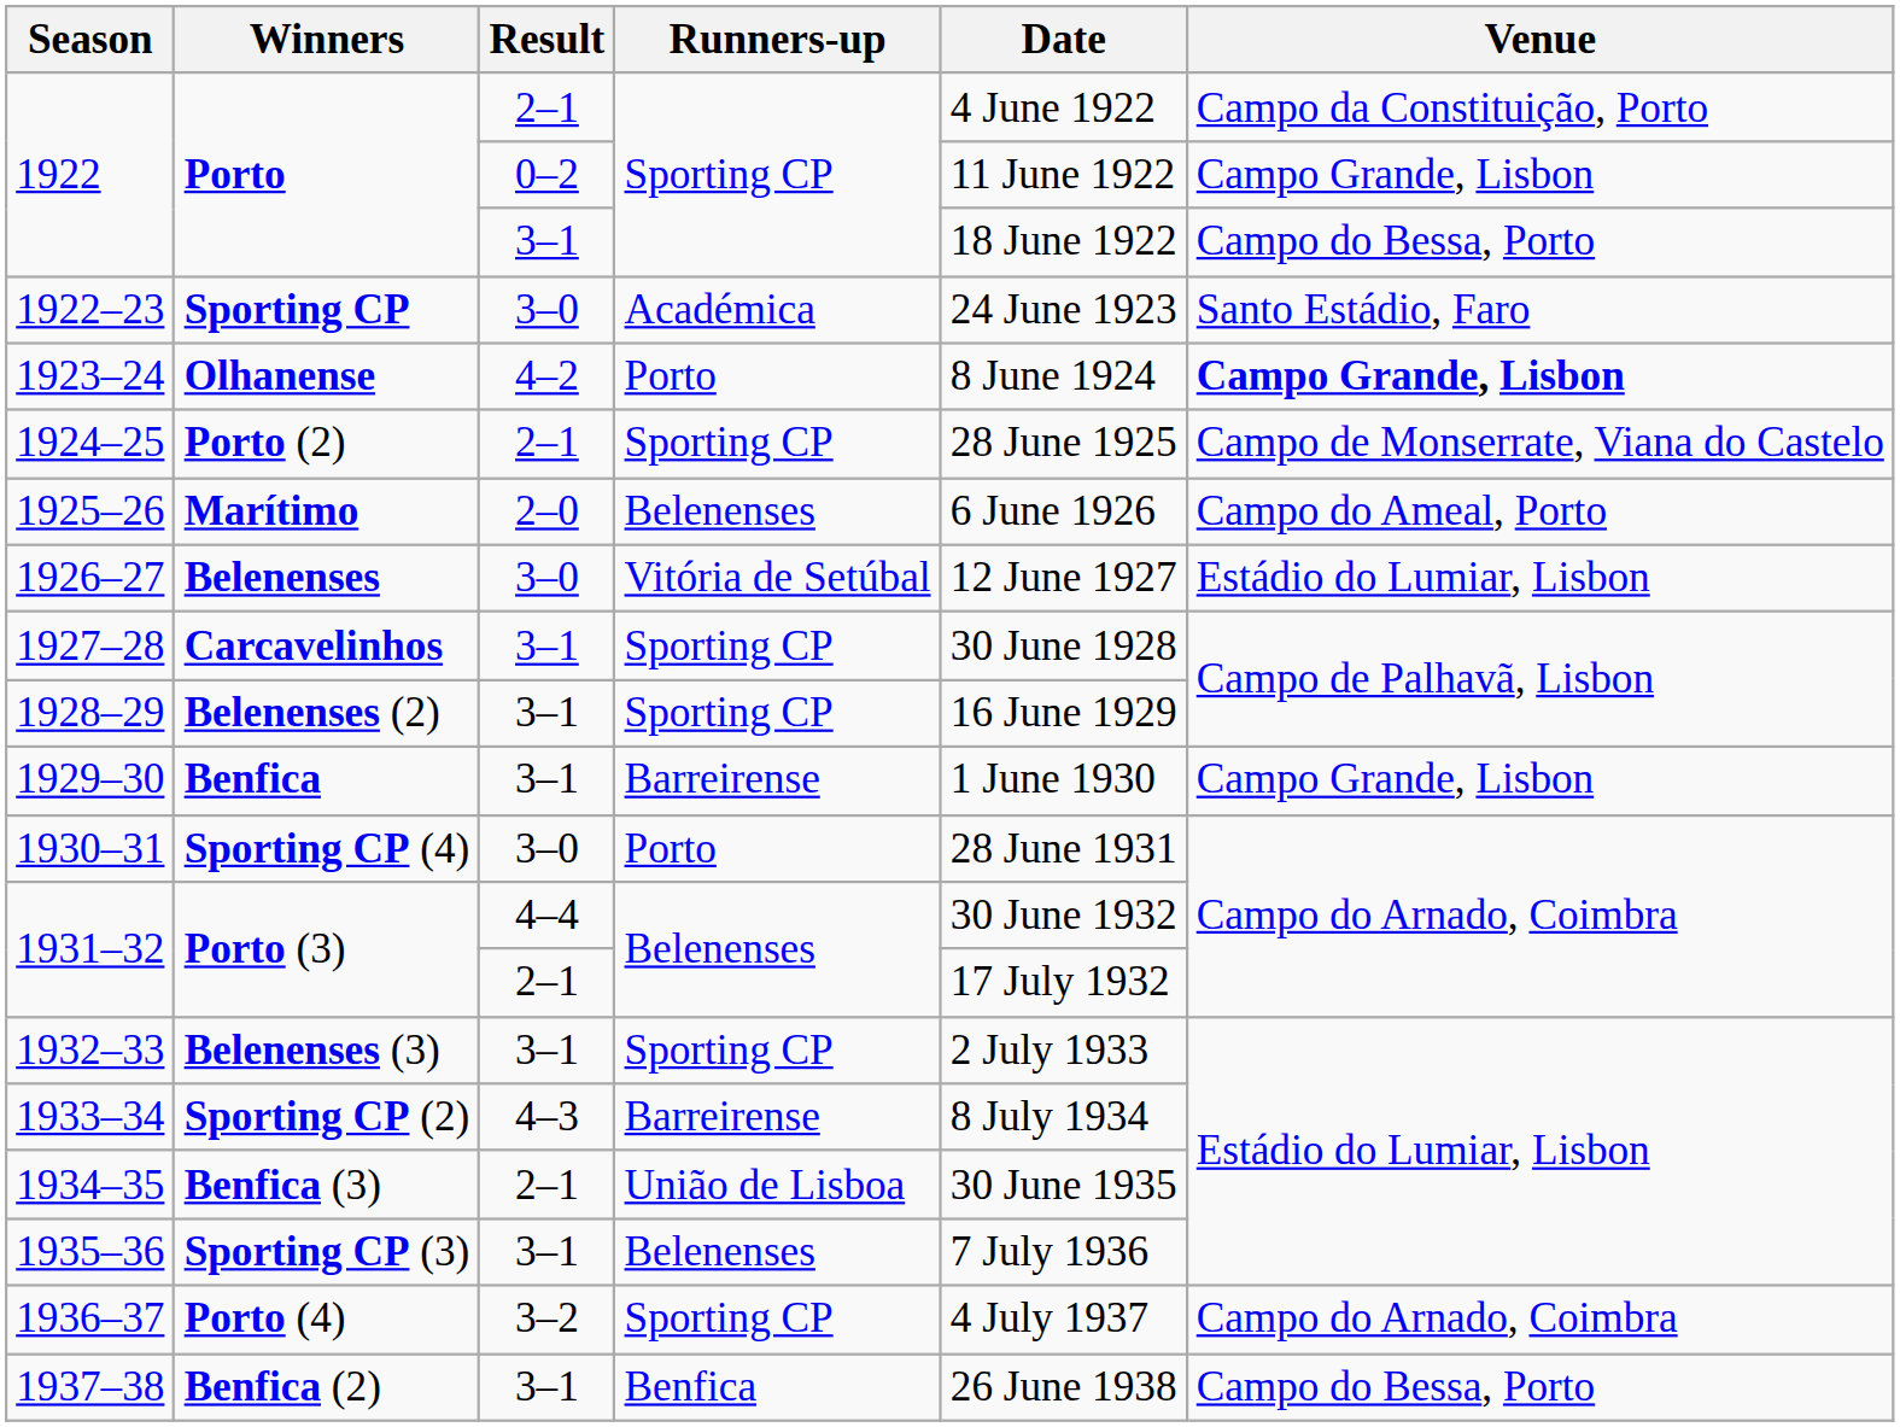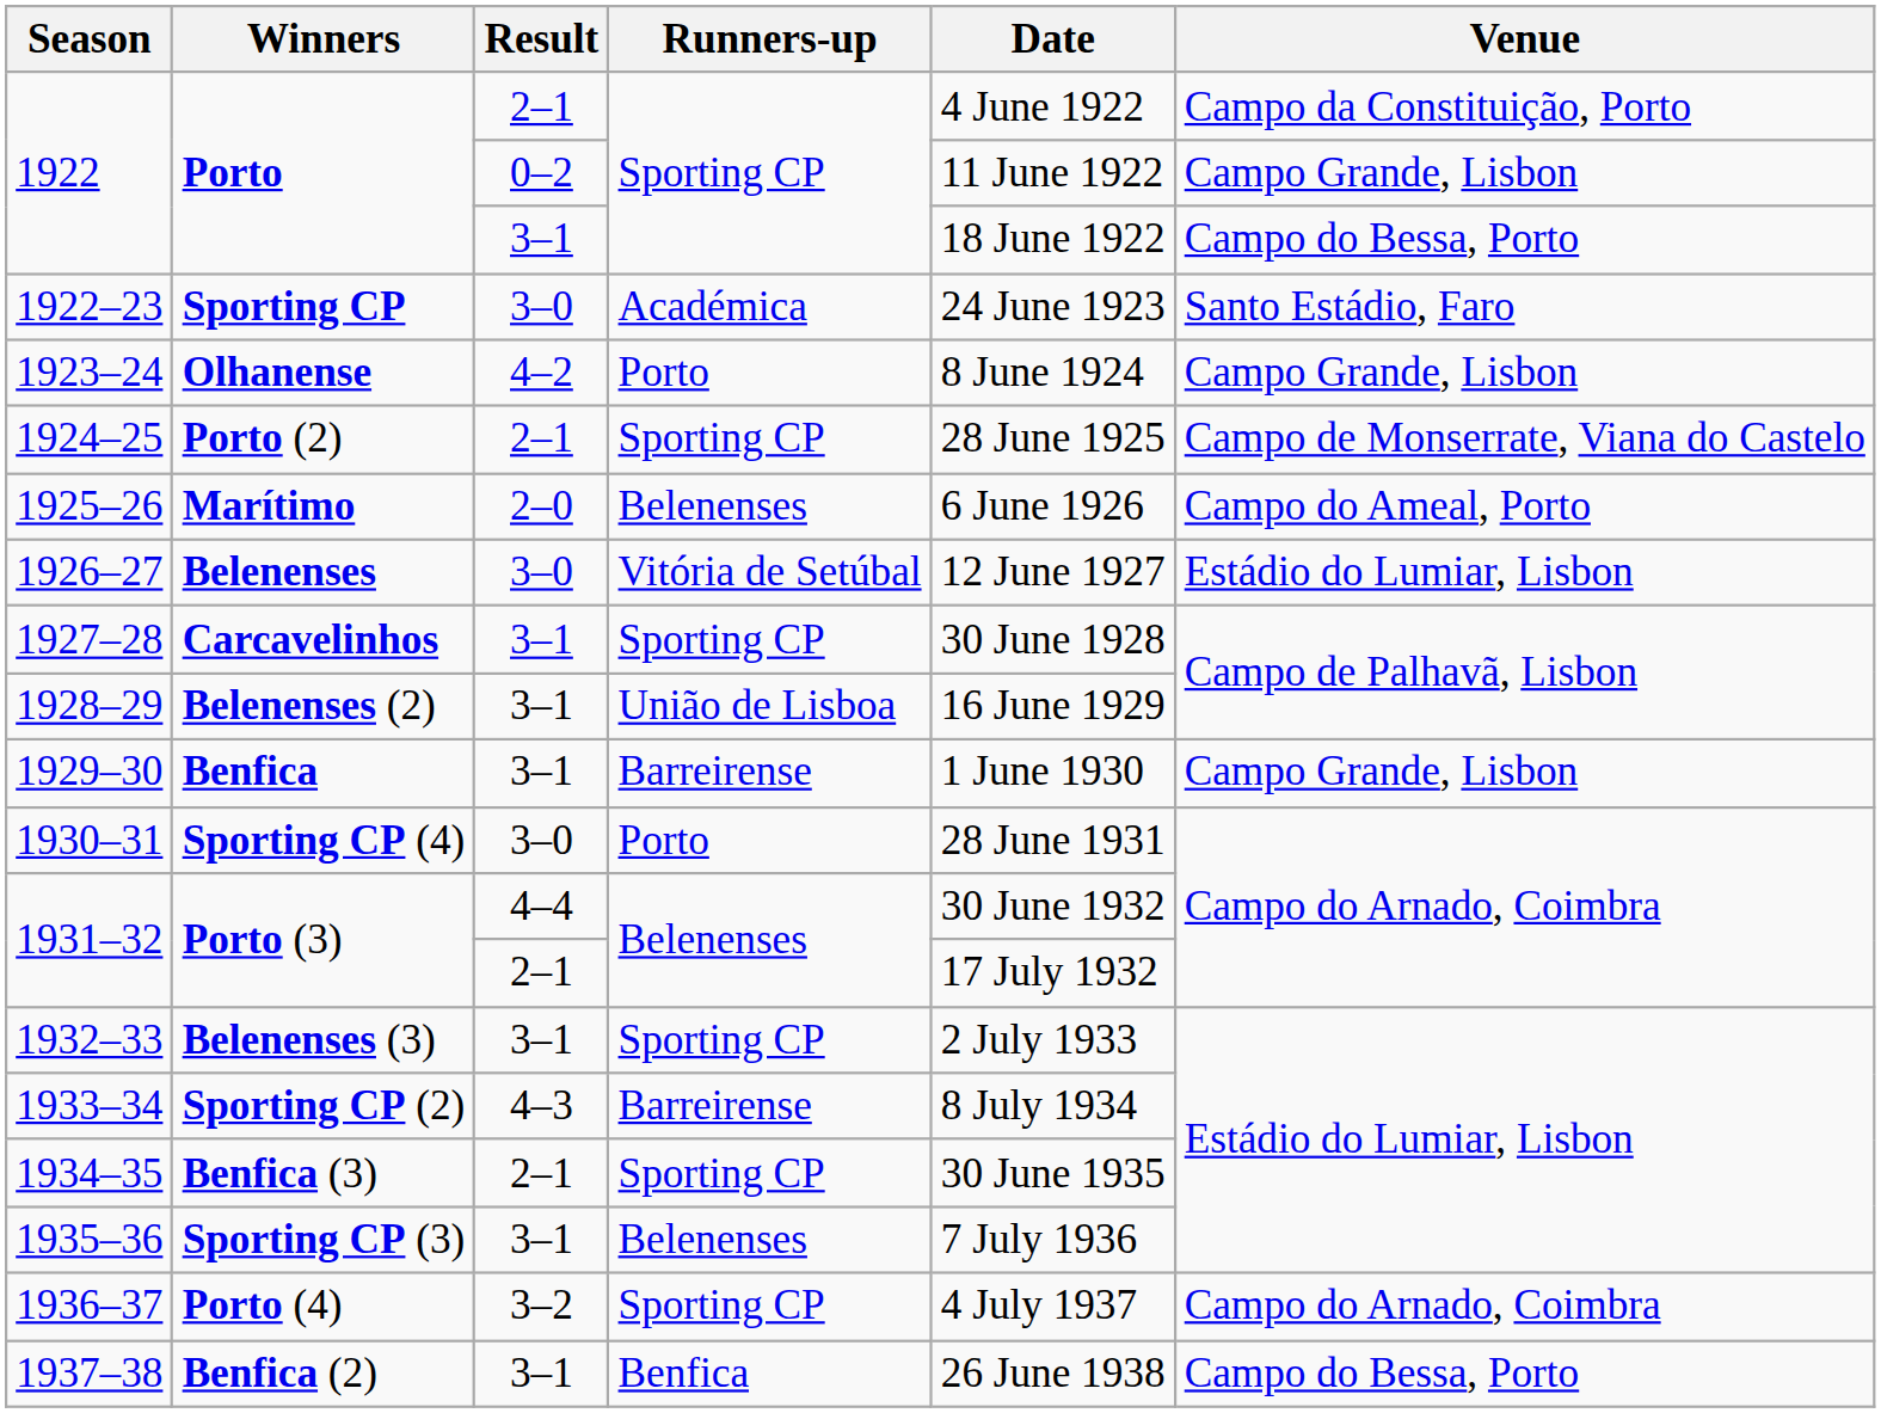 <table class="wikitable">
 <tr>
 <th>Season</th>
 <th>Winners</th>
 <th>Result</th>
 <th>Runners-up</th>
 <th>Date</th>
 <th>Venue</th>
 </tr>
 <tr>
 <td rowspan=3><a href='#'>1922</a></td>
 <td rowspan=3><strong><a href='#'>Porto</a></strong></td>
 <td align=center><a href='#'>2–1</a></td>
 <td rowspan=3><a href='#'>Sporting CP</a></td>
 <td>4 June 1922</td>
 <td><a href='#'>Campo da Constituição</a>, <a href='#'>Porto</a></td>
 </tr>
 <tr>
 <td align=center><a href='#'>0–2</a></td>
 <td>11 June 1922</td>
 <td><a href='#'>Campo Grande</a>, <a href='#'>Lisbon</a></td>
 </tr>
 <tr>
 <td align=center><a href='#'>3–1</a> </td>
 <td>18 June 1922</td>
 <td><a href='#'>Campo do Bessa</a>, <a href='#'>Porto</a></td>
 </tr>
 <tr>
 <td><a href='#'>1922–23</a></td>
 <td><strong><a href='#'>Sporting CP</a></strong></td>
 <td align=center><a href='#'>3–0</a></td>
 <td><a href='#'>Académica</a></td>
 <td>24 June 1923</td>
 <td><a href='#'>Santo Estádio</a>, <a href='#'>Faro</a></td>
 </tr>
 <tr>
 <td><a href='#'>1923–24</a></td>
 <td><strong><a href='#'>Olhanense</a></strong></td>
 <td align=center><a href='#'>4–2</a></td>
 <td><a href='#'>Porto</a></td>
 <td>8 June 1924</td>
-<td><strong><a href='#'>Campo Grande</a>, <a href='#'>Lisbon</a></strong></td>
+<td><a href='#'>Campo Grande</a>, <a href='#'>Lisbon</a></td>
 </tr>
 <tr>
 <td><a href='#'>1924–25</a></td>
 <td><strong><a href='#'>Porto</a></strong> (2)</td>
 <td align=center><a href='#'>2–1</a></td>
 <td><a href='#'>Sporting CP</a></td>
 <td>28 June 1925</td>
 <td><a href='#'>Campo de Monserrate</a>, <a href='#'>Viana do Castelo</a></td>
 </tr>
 <tr>
 <td><a href='#'>1925–26</a></td>
 <td><strong><a href='#'>Marítimo</a></strong></td>
 <td align=center><a href='#'>2–0</a></td>
 <td><a href='#'>Belenenses</a></td>
 <td>6 June 1926</td>
 <td><a href='#'>Campo do Ameal</a>, <a href='#'>Porto</a></td>
 </tr>
 <tr>
 <td><a href='#'>1926–27</a></td>
 <td><strong><a href='#'>Belenenses</a></strong></td>
 <td align=center><a href='#'>3–0</a></td>
 <td><a href='#'>Vitória de Setúbal</a></td>
 <td>12 June 1927</td>
 <td><a href='#'>Estádio do Lumiar</a>, <a href='#'>Lisbon</a></td>
 </tr>
 <tr>
 <td><a href='#'>1927–28</a></td>
 <td><strong><a href='#'>Carcavelinhos</a></strong></td>
 <td align=center><a href='#'>3–1</a></td>
 <td><a href='#'>Sporting CP</a></td>
 <td>30 June 1928</td>
 <td rowspan="2"><a href='#'>Campo de Palhavã</a>, <a href='#'>Lisbon</a></td>
 </tr>
 <tr>
 <td><a href='#'>1928–29</a></td>
 <td><strong><a href='#'>Belenenses</a></strong> (2)</td>
 <td align=center>3–1</td>
-<td><a href='#'>Sporting CP</a></td>
+<td><a href='#'>União de Lisboa</a></td>
 <td>16 June 1929</td>
 </tr>
 <tr>
 <td><a href='#'>1929–30</a></td>
 <td><strong><a href='#'>Benfica</a></strong></td>
 <td align=center>3–1 </td>
 <td><a href='#'>Barreirense</a></td>
 <td>1 June 1930</td>
 <td><a href='#'>Campo Grande</a>, <a href='#'>Lisbon</a></td>
 </tr>
 <tr>
 <td><a href='#'>1930–31</a></td>
 <td><strong><a href='#'>Sporting CP</a></strong> (4)</td>
 <td align=center>3–0</td>
 <td><a href='#'>Porto</a></td>
 <td>28 June 1931</td>
 <td rowspan="3"><a href='#'>Campo do Arnado</a>, <a href='#'>Coimbra</a></td>
 </tr>
 <tr>
 <td rowspan="2"><a href='#'>1931–32</a></td>
 <td rowspan="2"><strong><a href='#'>Porto</a></strong> (3)</td>
 <td align=center>4–4 </td>
 <td rowspan="2"><a href='#'>Belenenses</a></td>
 <td>30 June 1932</td>
 </tr>
 <tr>
 <td align=center>2–1</td>
 <td>17 July 1932</td>
 </tr>
 <tr>
 <td><a href='#'>1932–33</a></td>
 <td><strong><a href='#'>Belenenses</a></strong> (3)</td>
 <td align=center>3–1</td>
 <td><a href='#'>Sporting CP</a></td>
 <td>2 July 1933</td>
 <td rowspan="4"><a href='#'>Estádio do Lumiar</a>, <a href='#'>Lisbon</a></td>
 </tr>
 <tr>
 <td><a href='#'>1933–34</a></td>
 <td><strong><a href='#'>Sporting CP</a></strong> (2)</td>
 <td align=center>4–3 </td>
 <td><a href='#'>Barreirense</a></td>
 <td>8 July 1934</td>
 </tr>
 <tr>
 <td><a href='#'>1934–35</a></td>
 <td><strong><a href='#'>Benfica</a></strong> (3)</td>
 <td align=center>2–1</td>
-<td><a href='#'>União de Lisboa</a></td>
+<td><a href='#'>Sporting CP</a></td>
 <td>30 June 1935</td>
 </tr>
 <tr>
 <td><a href='#'>1935–36</a></td>
 <td><strong><a href='#'>Sporting CP</a></strong> (3)</td>
 <td align=center>3–1</td>
 <td><a href='#'>Belenenses</a></td>
 <td>7 July 1936</td>
 </tr>
 <tr>
 <td><a href='#'>1936–37</a></td>
 <td><strong><a href='#'>Porto</a></strong> (4)</td>
 <td align=center>3–2</td>
 <td><a href='#'>Sporting CP</a></td>
 <td>4 July 1937</td>
 <td><a href='#'>Campo do Arnado</a>, <a href='#'>Coimbra</a></td>
 </tr>
 <tr>
 <td><a href='#'>1937–38</a></td>
 <td><strong><a href='#'>Benfica</a></strong> (2)</td>
 <td align=center>3–1</td>
 <td><a href='#'>Benfica</a></td>
 <td>26 June 1938</td>
 <td><a href='#'>Campo do Bessa</a>, <a href='#'>Porto</a></td>
 </tr>
 </table>
